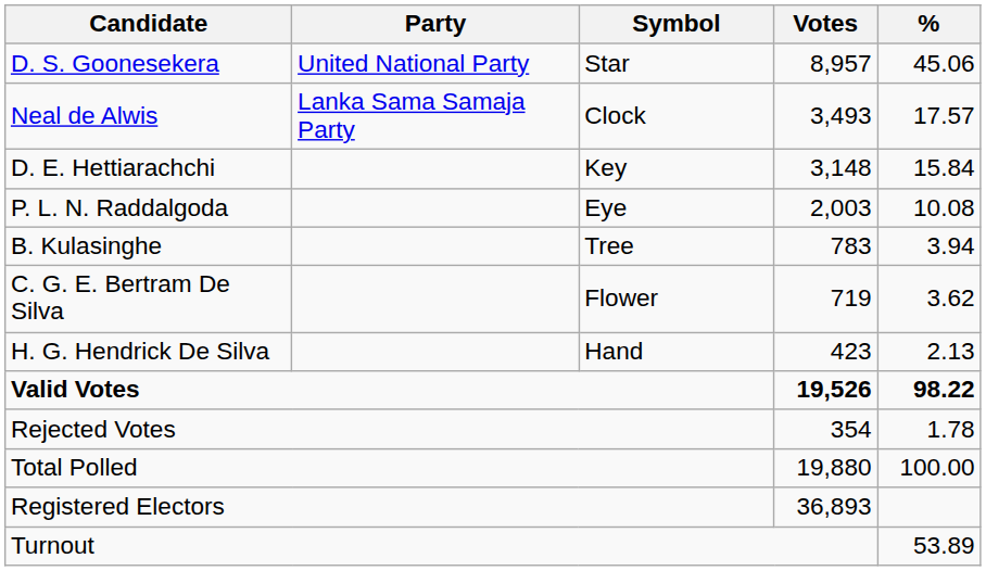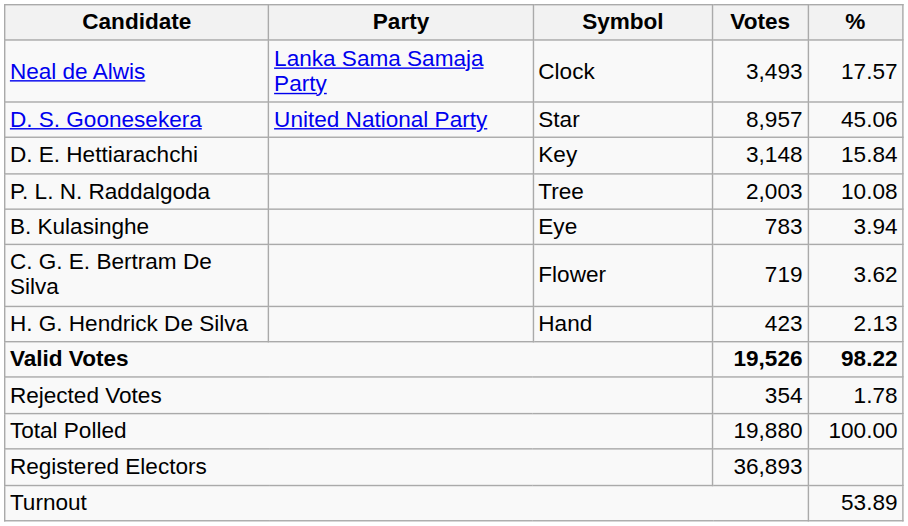 <table class="wikitable" border="1" style="text-align:right;">
 <tr>
 <th align=left width="180">Candidate</th>
 <th align=left width="180">Party</th>
 <th align=left width="120">Symbol</th>
 <th align=left width="60">Votes</th>
 <th align=left width="60">%</th>
 </tr>
 <tr>
+<td align=left><a href='#'>Neal de Alwis</a></td>
+<td align=left><a href='#'>Lanka Sama Samaja Party</a></td>
+<td align=left>Clock</td>
+<td align=right>3,493</td>
+<td align=right>17.57</td>
+</tr>
+<tr>
 <td align=left><a href='#'>D. S. Goonesekera</a></td>
 <td align=left><a href='#'>United National Party</a></td>
 <td align=left>Star</td>
 <td align=right>8,957</td>
 <td align=right>45.06</td>
-</tr>
-<tr>
-<td align=left><a href='#'>Neal de Alwis</a></td>
-<td align=left><a href='#'>Lanka Sama Samaja Party</a></td>
-<td align=left>Clock</td>
-<td align=right>3,493</td>
-<td align=right>17.57</td>
 </tr>
 <tr>
 <td align=left>D. E. Hettiarachchi</td>
 <td></td>
 <td align=left>Key</td>
 <td align=right>3,148</td>
 <td align=right>15.84</td>
 </tr>
 <tr>
 <td align=left>P. L. N. Raddalgoda</td>
 <td></td>
-<td align=left>Eye</td>
+<td align=left>Tree</td>
 <td align=right>2,003</td>
 <td align=right>10.08</td>
 </tr>
 <tr>
 <td align=left>B. Kulasinghe</td>
 <td></td>
-<td align=left>Tree</td>
+<td align=left>Eye</td>
 <td align=right>783</td>
 <td align=right>3.94</td>
 </tr>
 <tr>
 <td align=left>C. G. E. Bertram De Silva</td>
 <td></td>
 <td align=left>Flower</td>
 <td align=right>719</td>
 <td align=right>3.62</td>
 </tr>
 <tr>
 <td align=left>H. G. Hendrick De Silva</td>
 <td></td>
 <td align=left>Hand</td>
 <td align=right>423</td>
 <td align=right>2.13</td>
 </tr>
 <tr>
 <td align=left colspan=3><strong>Valid Votes</strong></td>
 <td align=right><strong>19,526</strong></td>
 <td align=right><strong>98.22</strong></td>
 </tr>
 <tr>
 <td align=left colspan=3>Rejected Votes</td>
 <td align=right>354</td>
 <td align=right>1.78</td>
 </tr>
 <tr>
 <td align=left colspan=3>Total Polled</td>
 <td align=right>19,880</td>
 <td align=right>100.00</td>
 </tr>
 <tr>
 <td align=left colspan=3>Registered Electors</td>
 <td align=right>36,893</td>
 <td></td>
 </tr>
 <tr>
 <td align=left colspan=4>Turnout</td>
 <td align=right>53.89</td>
 </tr>
 </table>
